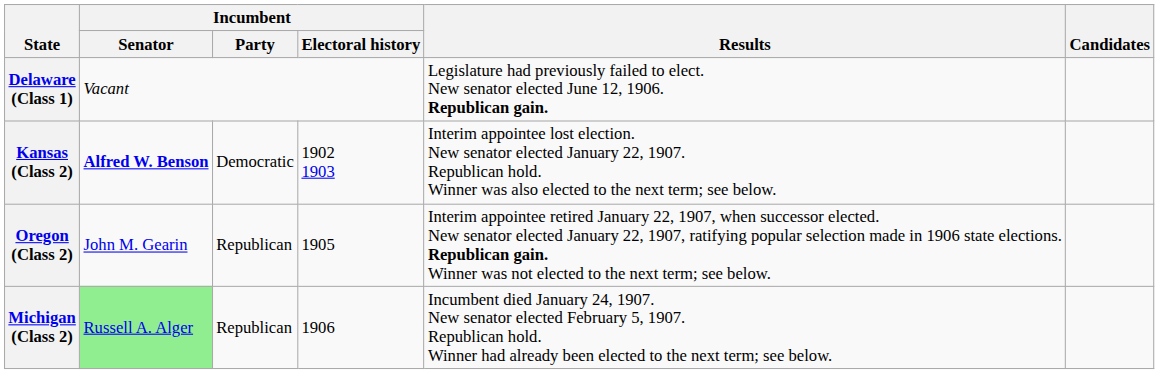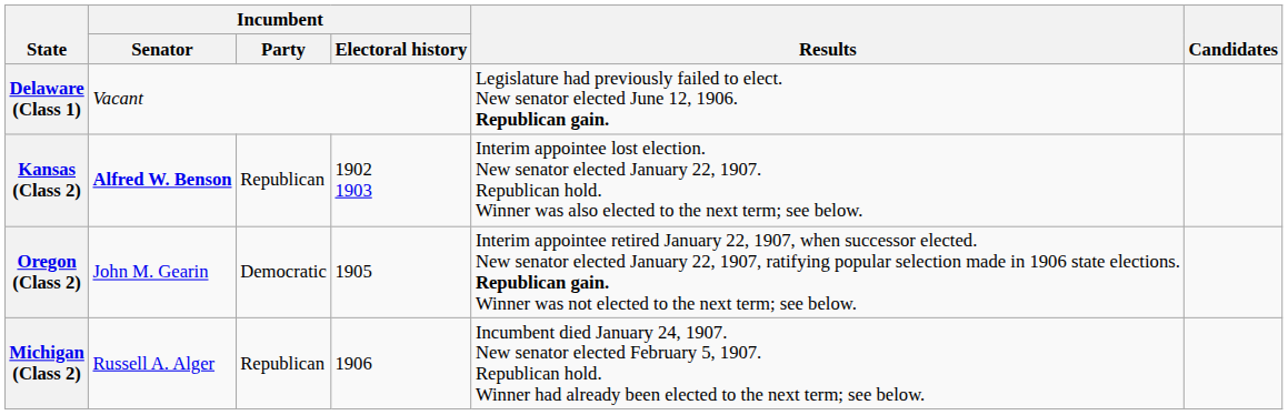 <table class=wikitable>
 <tr valign=bottom>
 <th rowspan=2>State</th>
 <th colspan=3>Incumbent</th>
 <th rowspan=2>Results</th>
 <th rowspan=2>Candidates</th>
 </tr>
 <tr valign=bottom>
 <th>Senator</th>
 <th>Party</th>
 <th>Electoral history</th>
 </tr>
 <tr>
 <th><a href='#'>Delaware</a><br>(Class 1)</th>
 <td colspan=3><em>Vacant</em></td>
 <td>Legislature had previously failed to elect.<br>New senator elected June 12, 1906.<br><strong>Republican gain.</strong></td>
 <td nowrap></td>
 </tr>
 <tr>
 <th><a href='#'>Kansas</a><br>(Class 2)</th>
 <td><strong><a href='#'>Alfred W. Benson</a></strong></td>
-<td>Democratic</td>
+<td>Republican</td>
 <td>1902 <br><a href='#'>1903 </a></td>
 <td>Interim appointee lost election.<br>New senator elected January 22, 1907.<br>Republican hold.<br>Winner was also elected to the next term; see below.</td>
 <td nowrap></td>
 </tr>
 <tr>
 <th><a href='#'>Oregon</a><br>(Class 2)</th>
 <td><a href='#'>John M. Gearin</a></td>
-<td>Republican</td>
+<td>Democratic</td>
 <td>1905 </td>
 <td>Interim appointee retired January 22, 1907, when successor elected.<br>New senator elected January 22, 1907, ratifying popular selection made in 1906 state elections.<br><strong>Republican gain.</strong><br>Winner was not elected to the next term; see below.</td>
 <td nowrap></td>
 </tr>
 <tr>
 <th><a href='#'>Michigan</a><br>(Class 2)</th>
-<td style="background: lightgreen;"><a href='#'>Russell A. Alger</a></td>
+<td><a href='#'>Russell A. Alger</a></td>
 <td>Republican</td>
 <td>1906 </td>
 <td>Incumbent died January 24, 1907.<br>New senator elected February 5, 1907.<br>Republican hold.<br>Winner had already been elected to the next term; see below.</td>
 <td nowrap></td>
 </tr>
 </table>
